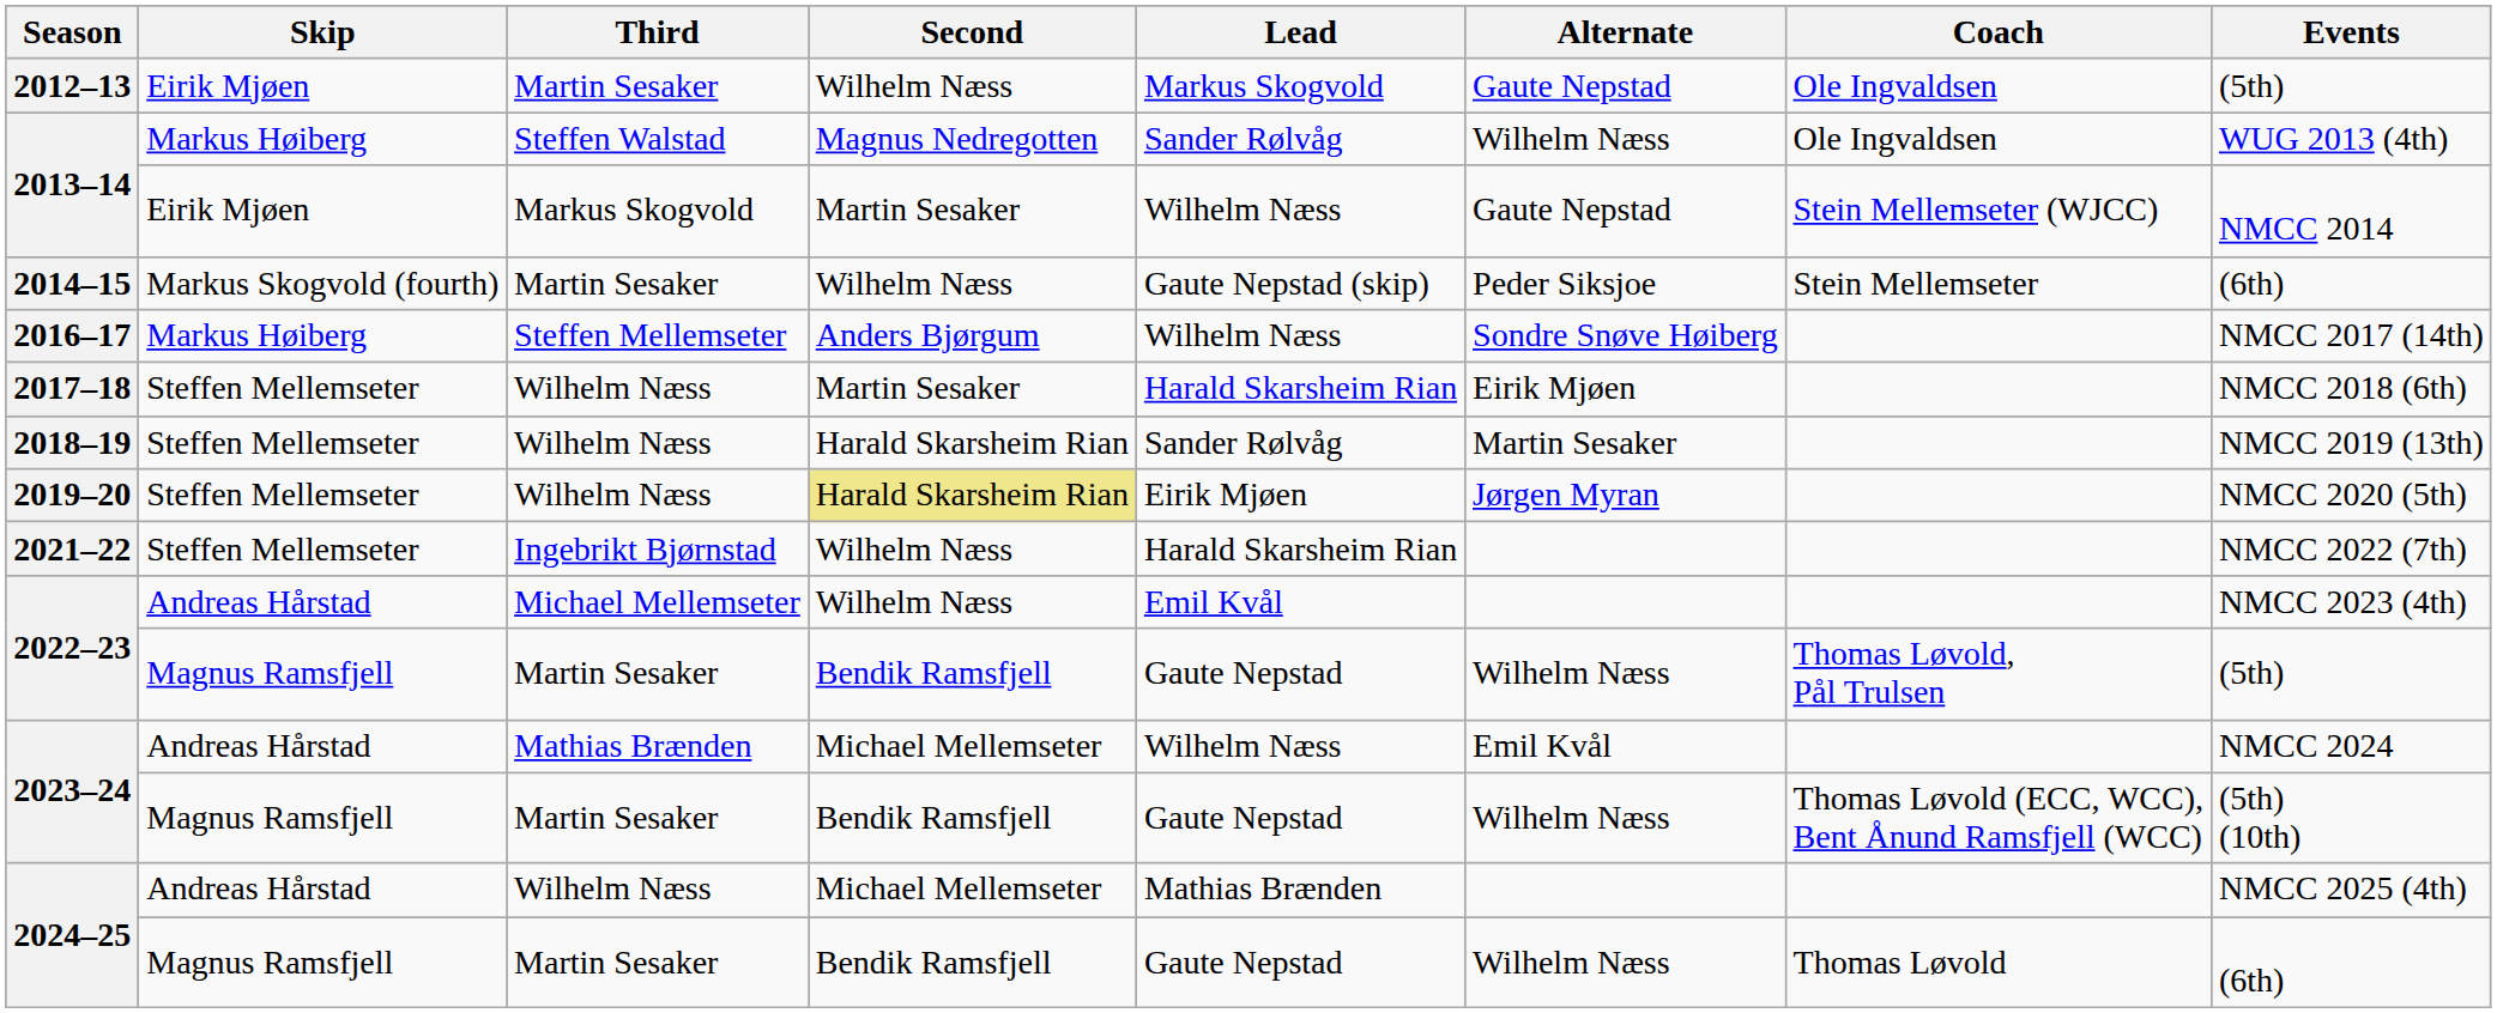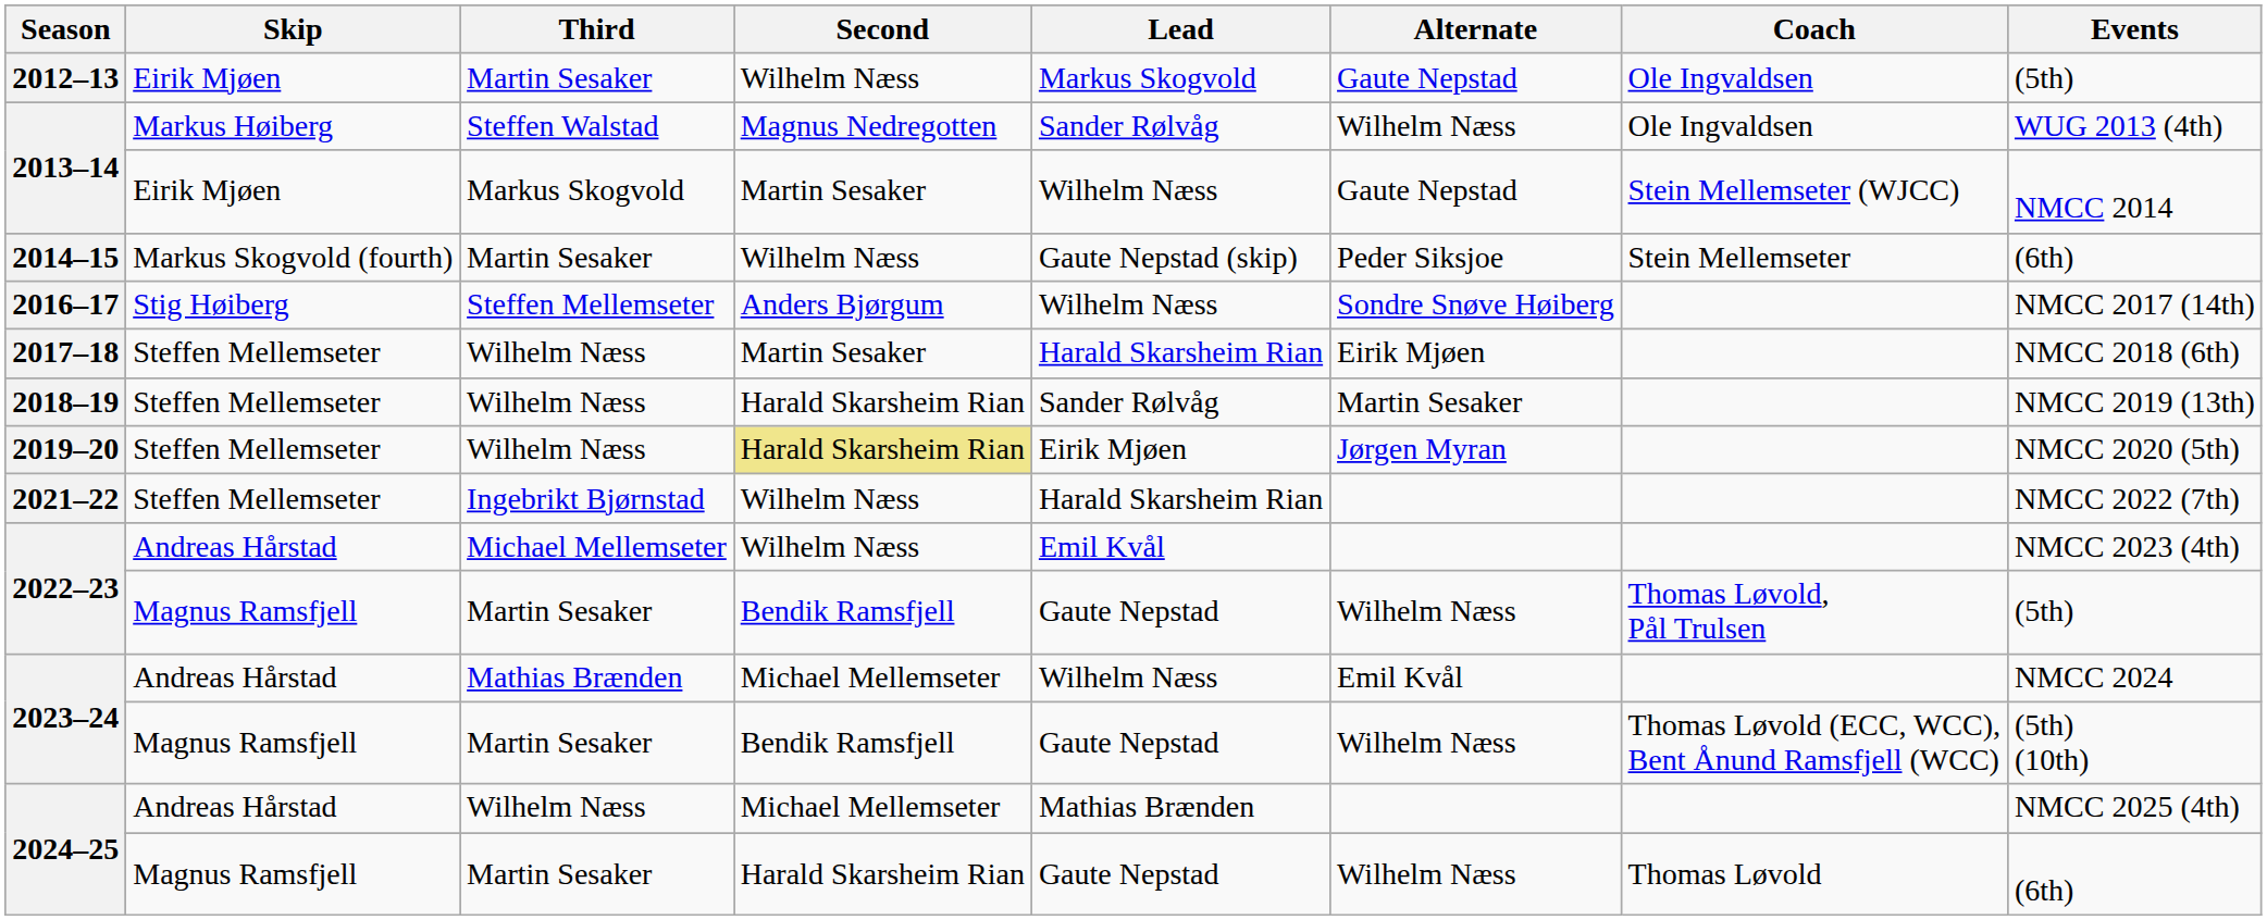 <table class="wikitable">
 <tr>
 <th scope="col">Season</th>
 <th scope="col">Skip</th>
 <th scope="col">Third</th>
 <th scope="col">Second</th>
 <th scope="col">Lead</th>
 <th scope="col">Alternate</th>
 <th scope="col">Coach</th>
 <th scope="col">Events</th>
 </tr>
 <tr>
 <th scope="row">2012–13</th>
 <td><a href='#'>Eirik Mjøen</a></td>
 <td><a href='#'>Martin Sesaker</a></td>
 <td>Wilhelm Næss</td>
 <td><a href='#'>Markus Skogvold</a></td>
 <td><a href='#'>Gaute Nepstad</a></td>
 <td><a href='#'>Ole Ingvaldsen</a></td>
 <td> (5th)</td>
 </tr>
 <tr>
 <th scope="row" rowspan="2">2013–14</th>
 <td><a href='#'>Markus Høiberg</a></td>
 <td><a href='#'>Steffen Walstad</a></td>
 <td><a href='#'>Magnus Nedregotten</a></td>
 <td><a href='#'>Sander Rølvåg</a></td>
 <td>Wilhelm Næss</td>
 <td>Ole Ingvaldsen</td>
 <td><a href='#'>WUG 2013</a> (4th)</td>
 </tr>
 <tr>
 <td>Eirik Mjøen</td>
 <td>Markus Skogvold</td>
 <td>Martin Sesaker</td>
 <td>Wilhelm Næss</td>
 <td>Gaute Nepstad</td>
 <td><a href='#'>Stein Mellemseter</a> (WJCC)</td>
 <td> <br><a href='#'>NMCC</a> 2014 </td>
 </tr>
 <tr>
 <th scope="row">2014–15</th>
 <td>Markus Skogvold (fourth)</td>
 <td>Martin Sesaker</td>
 <td>Wilhelm Næss</td>
 <td>Gaute Nepstad (skip)</td>
 <td>Peder Siksjoe</td>
 <td>Stein Mellemseter</td>
 <td> (6th)</td>
 </tr>
 <tr>
 <th scope="row">2016–17</th>
-<td><a href='#'>Markus Høiberg</a></td>
+<td><a href='#'>Stig Høiberg</a></td>
 <td><a href='#'>Steffen Mellemseter</a></td>
 <td><a href='#'>Anders Bjørgum</a></td>
 <td>Wilhelm Næss</td>
 <td><a href='#'>Sondre Snøve Høiberg</a></td>
 <td></td>
 <td>NMCC 2017 (14th)</td>
 </tr>
 <tr>
 <th scope="row">2017–18</th>
 <td>Steffen Mellemseter</td>
 <td>Wilhelm Næss</td>
 <td>Martin Sesaker</td>
 <td><a href='#'>Harald Skarsheim Rian</a></td>
 <td>Eirik Mjøen</td>
 <td></td>
 <td>NMCC 2018 (6th)</td>
 </tr>
 <tr>
 <th scope="row">2018–19</th>
 <td>Steffen Mellemseter</td>
 <td>Wilhelm Næss</td>
 <td>Harald Skarsheim Rian</td>
 <td>Sander Rølvåg</td>
 <td>Martin Sesaker</td>
 <td></td>
 <td>NMCC 2019 (13th)</td>
 </tr>
 <tr>
 <th scope="row">2019–20</th>
 <td>Steffen Mellemseter</td>
 <td>Wilhelm Næss</td>
 <td style="background: khaki;">Harald Skarsheim Rian</td>
 <td>Eirik Mjøen</td>
 <td><a href='#'>Jørgen Myran</a></td>
 <td></td>
 <td>NMCC 2020 (5th)</td>
 </tr>
 <tr>
 <th scope="row">2021–22</th>
 <td>Steffen Mellemseter</td>
 <td><a href='#'>Ingebrikt Bjørnstad</a></td>
 <td>Wilhelm Næss</td>
 <td>Harald Skarsheim Rian</td>
 <td></td>
 <td></td>
 <td>NMCC 2022 (7th)</td>
 </tr>
 <tr>
 <th scope="row" rowspan="2">2022–23</th>
 <td><a href='#'>Andreas Hårstad</a></td>
 <td><a href='#'>Michael Mellemseter</a></td>
 <td>Wilhelm Næss</td>
 <td><a href='#'>Emil Kvål</a></td>
 <td></td>
 <td></td>
 <td>NMCC 2023 (4th)</td>
 </tr>
 <tr>
 <td><a href='#'>Magnus Ramsfjell</a></td>
 <td>Martin Sesaker</td>
 <td><a href='#'>Bendik Ramsfjell</a></td>
 <td>Gaute Nepstad</td>
 <td>Wilhelm Næss</td>
 <td><a href='#'>Thomas Løvold</a>,<br><a href='#'>Pål Trulsen</a></td>
 <td> (5th)</td>
 </tr>
 <tr>
 <th scope="row" rowspan="2">2023–24</th>
 <td>Andreas Hårstad</td>
 <td><a href='#'>Mathias Brænden</a></td>
 <td>Michael Mellemseter</td>
 <td>Wilhelm Næss</td>
 <td>Emil Kvål</td>
 <td></td>
 <td>NMCC 2024 </td>
 </tr>
 <tr>
 <td>Magnus Ramsfjell</td>
 <td>Martin Sesaker</td>
 <td>Bendik Ramsfjell</td>
 <td>Gaute Nepstad</td>
 <td>Wilhelm Næss</td>
 <td>Thomas Løvold (ECC, WCC),<br><a href='#'>Bent Ånund Ramsfjell</a> (WCC)</td>
 <td> (5th)<br> (10th)</td>
 </tr>
 <tr>
 <th scope="row" rowspan="2">2024–25</th>
 <td>Andreas Hårstad</td>
 <td>Wilhelm Næss</td>
 <td>Michael Mellemseter</td>
 <td>Mathias Brænden</td>
 <td></td>
 <td></td>
 <td>NMCC 2025 (4th)</td>
 </tr>
 <tr>
 <td>Magnus Ramsfjell</td>
 <td>Martin Sesaker</td>
-<td>Bendik Ramsfjell</td>
+<td>Harald Skarsheim Rian</td>
 <td>Gaute Nepstad</td>
 <td>Wilhelm Næss</td>
 <td>Thomas Løvold</td>
 <td> <br> (6th)</td>
 </tr>
 </table>
